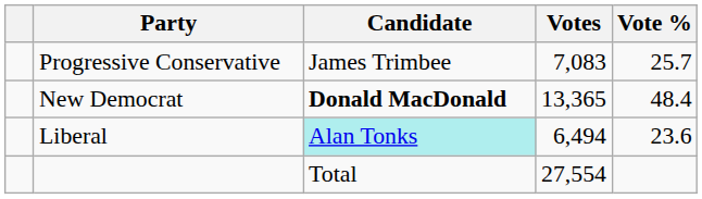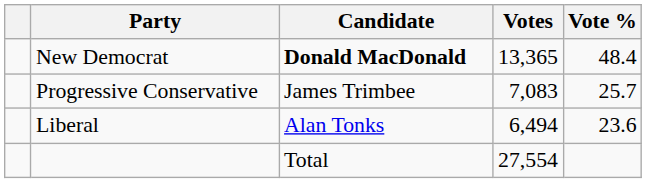 <table class="wikitable">
 <tr>
 <th></th>
 <th scope="col" style="width:175px;">Party</th>
 <th scope="col" style="width:150px;">Candidate</th>
 <th>Votes</th>
 <th>Vote %</th>
-</tr>
-<tr |>
-<td>   </td>
-<td>Progressive Conservative</td>
-<td>James Trimbee</td>
-<td align=right>7,083</td>
-<td align=right>25.7</td>
 </tr>
 <tr>
 <td>   </td>
 <td>New Democrat</td>
 <td><strong>Donald MacDonald</strong></td>
 <td align=right>13,365</td>
 <td align=right>48.4</td>
 </tr>
 <tr |>
 <td>   </td>
+<td>Progressive Conservative</td>
+<td>James Trimbee</td>
+<td align=right>7,083</td>
+<td align=right>25.7</td>
+</tr>
+<tr |>
+<td>   </td>
 <td>Liberal</td>
-<td style="background: paleturquoise;"><a href='#'>Alan Tonks</a></td>
+<td><a href='#'>Alan Tonks</a></td>
 <td align=right>6,494</td>
 <td align=right>23.6<br></td>
 </tr>
 <tr |>
 <td></td>
 <td></td>
 <td>Total</td>
 <td align=right>27,554</td>
 <td></td>
 </tr>
 </table>
